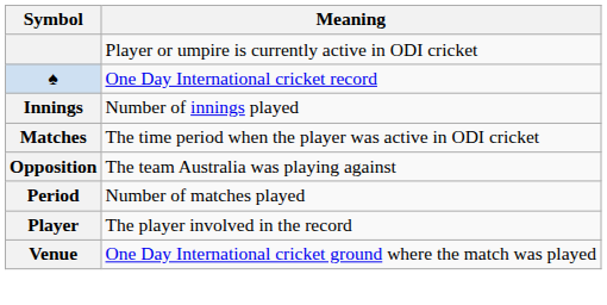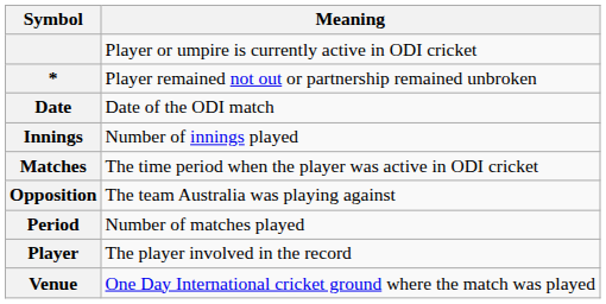 <table class="wikitable plainrowheaders">
 <tr>
 <th scope=col>Symbol</th>
 <th scope=col>Meaning</th>
 </tr>
 <tr>
 <th scope=row></th>
 <td>Player or umpire is currently active in ODI cricket</td>
 </tr>
 <tr>
-<th scope=row style=background:#cee0f2;>♠</th>
-<td><a href='#'>One Day International cricket record</a></td>
+<th scope=row>*</th>
+<td>Player remained <a href='#'>not out</a> or partnership remained unbroken</td>
+</tr>
+<tr>
+<th scope=row>Date</th>
+<td>Date of the ODI match</td>
 </tr>
 <tr>
 <th scope=row>Innings</th>
 <td>Number of <a href='#'>innings</a> played</td>
 </tr>
 <tr>
 <th scope=row>Matches</th>
 <td>The time period when the player was active in ODI cricket</td>
 </tr>
 <tr>
 <th scope=row>Opposition</th>
 <td>The team Australia was playing against</td>
 </tr>
 <tr>
 <th scope=row>Period</th>
 <td>Number of matches played</td>
 </tr>
 <tr>
 <th scope=row>Player</th>
 <td>The player involved in the record</td>
 </tr>
 <tr>
 <th scope=row>Venue</th>
 <td><a href='#'>One Day International cricket ground</a> where the match was played</td>
 </tr>
 </table>
